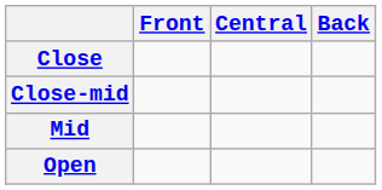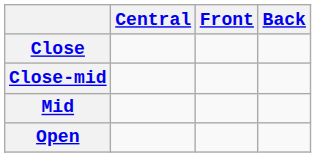 <table class="wikitable" style="text-align:center">
 <tr>
 <th></th>
+<th><a href='#'>Central</a></th>
 <th><a href='#'>Front</a></th>
-<th><a href='#'>Central</a></th>
 <th><a href='#'>Back</a></th>
 </tr>
 <tr align="center">
 <th><a href='#'>Close</a></th>
 <td></td>
 <td></td>
 <td></td>
 </tr>
 <tr align="center">
 <th><a href='#'>Close-mid</a></th>
 <td></td>
 <td></td>
 <td></td>
 </tr>
 <tr align="center">
 <th><a href='#'>Mid</a></th>
 <td></td>
 <td></td>
 <td></td>
 </tr>
 <tr align="center">
 <th><a href='#'>Open</a></th>
 <td></td>
 <td></td>
 <td></td>
 </tr>
 </table>
